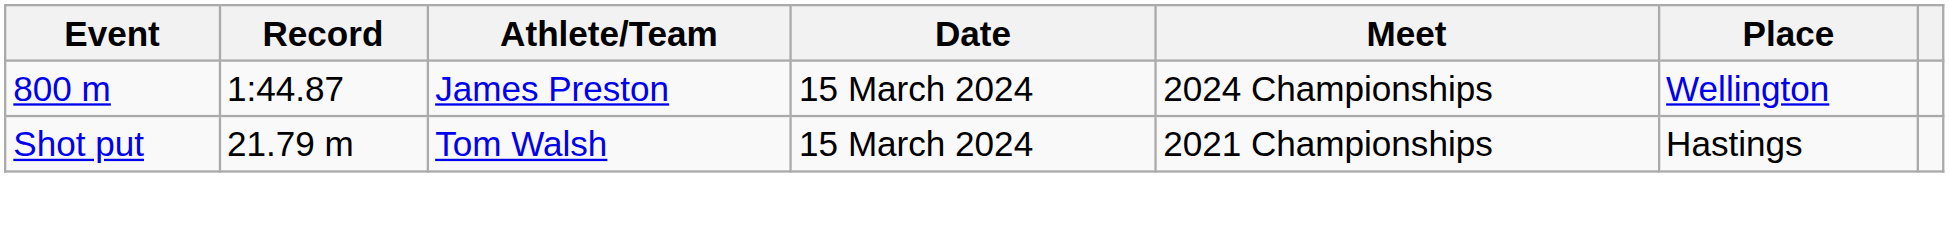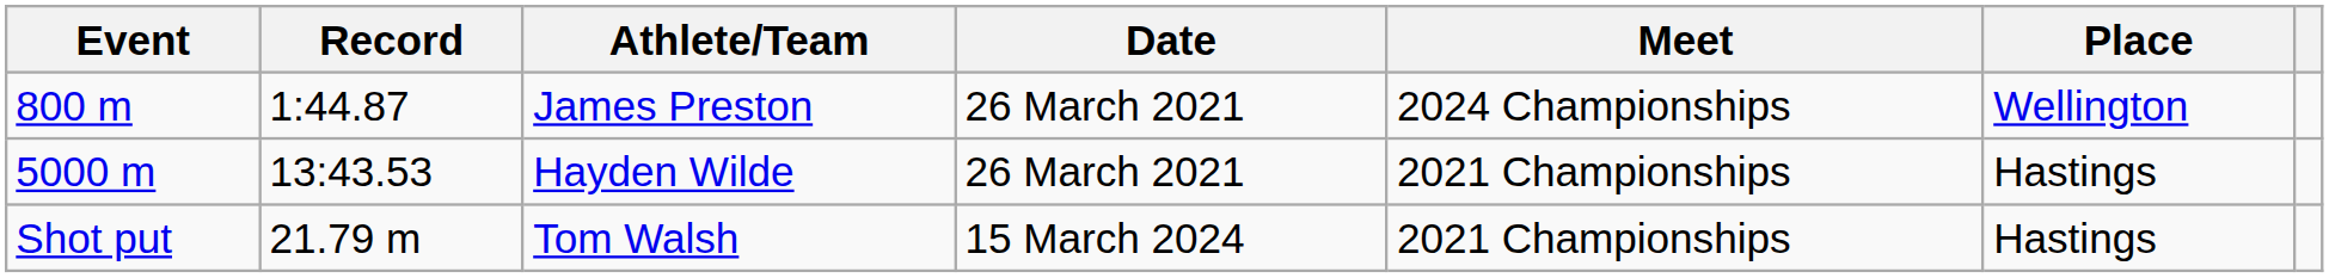 <table class="wikitable" style="font-size:95%; width: 95%;">
 <tr>
 <th>Event</th>
 <th>Record</th>
 <th>Athlete/Team</th>
 <th>Date</th>
 <th>Meet</th>
 <th>Place</th>
 <th></th>
 </tr>
 <tr>
 <td><a href='#'>800 m</a></td>
 <td>1:44.87</td>
 <td><a href='#'>James Preston</a></td>
-<td>15 March 2024</td>
+<td>26 March 2021</td>
 <td>2024 Championships</td>
 <td><a href='#'>Wellington</a></td>
+<td></td>
+</tr>
+<tr>
+<td><a href='#'>5000 m</a></td>
+<td>13:43.53</td>
+<td><a href='#'>Hayden Wilde</a></td>
+<td>26 March 2021</td>
+<td>2021 Championships</td>
+<td>Hastings</td>
 <td></td>
 </tr>
 <tr>
 <td><a href='#'>Shot put</a></td>
 <td>21.79 m</td>
 <td><a href='#'>Tom Walsh</a></td>
 <td>15 March 2024</td>
 <td>2021 Championships</td>
 <td>Hastings</td>
 <td></td>
 </tr>
 </table>
